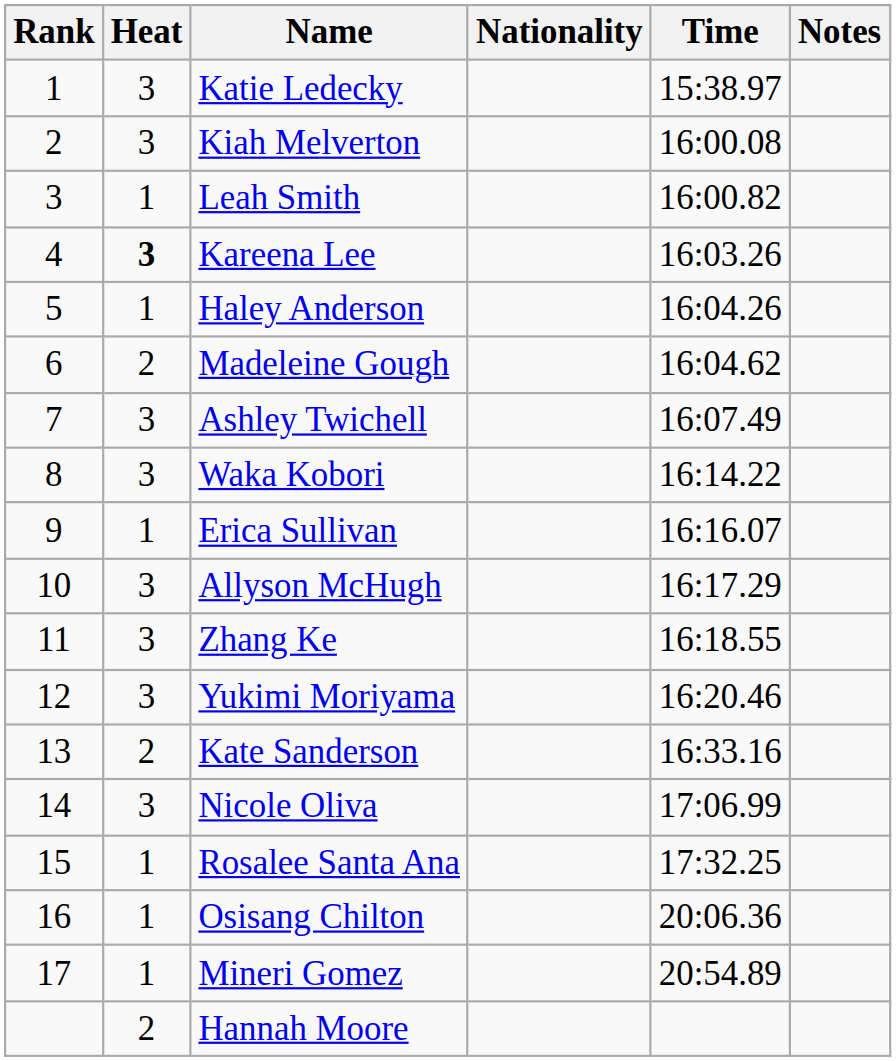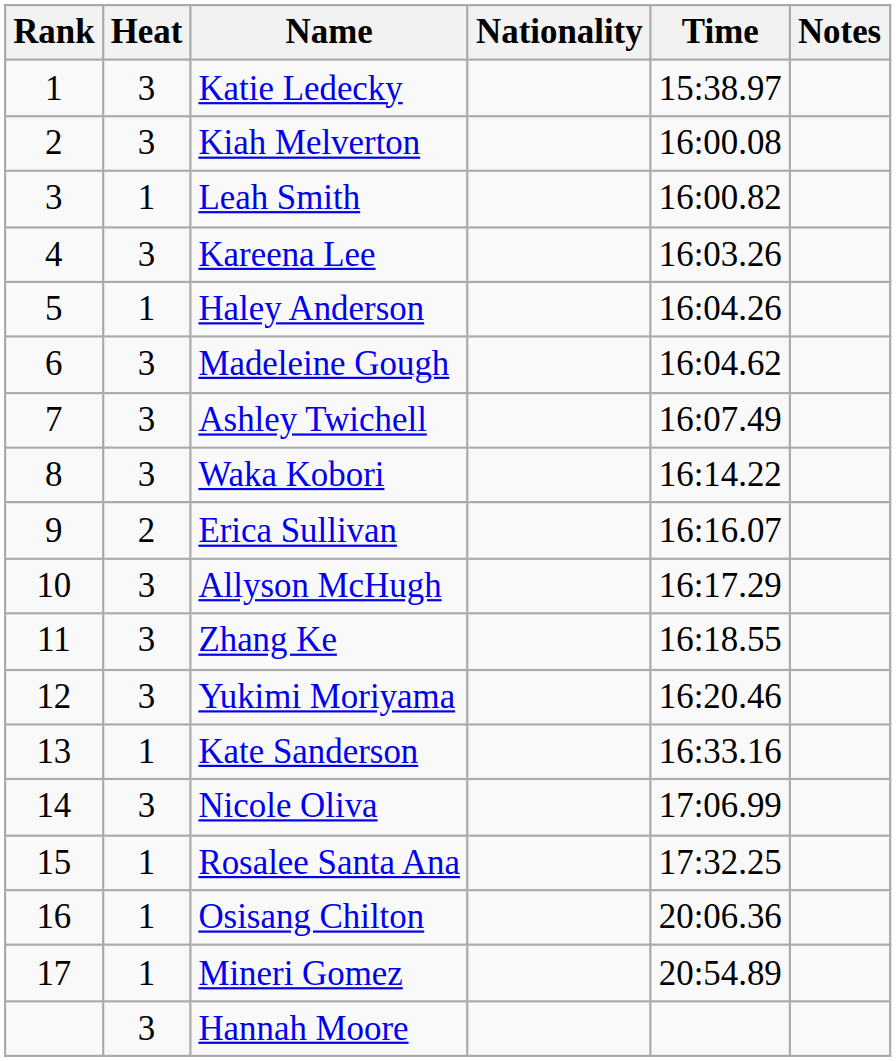 <table class="wikitable sortable" style="text-align:center">
 <tr>
 <th>Rank</th>
 <th>Heat</th>
 <th>Name</th>
 <th>Nationality</th>
 <th>Time</th>
 <th>Notes</th>
 </tr>
 <tr>
 <td>1</td>
 <td>3</td>
 <td align=left><a href='#'>Katie Ledecky</a></td>
 <td align=left></td>
 <td>15:38.97</td>
 <td></td>
 </tr>
 <tr>
 <td>2</td>
 <td>3</td>
 <td align=left><a href='#'>Kiah Melverton</a></td>
 <td align=left></td>
 <td>16:00.08</td>
 <td></td>
 </tr>
 <tr>
 <td>3</td>
 <td>1</td>
 <td align=left><a href='#'>Leah Smith</a></td>
 <td align=left></td>
 <td>16:00.82</td>
 <td></td>
 </tr>
 <tr>
 <td>4</td>
-<td><strong>3</strong></td>
+<td>3</td>
 <td align=left><a href='#'>Kareena Lee</a></td>
 <td align=left></td>
 <td>16:03.26</td>
 <td></td>
 </tr>
 <tr>
 <td>5</td>
 <td>1</td>
 <td align=left><a href='#'>Haley Anderson</a></td>
 <td align=left></td>
 <td>16:04.26</td>
 <td></td>
 </tr>
 <tr>
 <td>6</td>
-<td>2</td>
+<td>3</td>
 <td align=left><a href='#'>Madeleine Gough</a></td>
 <td align=left></td>
 <td>16:04.62</td>
 <td></td>
 </tr>
 <tr>
 <td>7</td>
 <td>3</td>
 <td align=left><a href='#'>Ashley Twichell</a></td>
 <td align=left></td>
 <td>16:07.49</td>
 <td></td>
 </tr>
 <tr>
 <td>8</td>
 <td>3</td>
 <td align=left><a href='#'>Waka Kobori</a></td>
 <td align=left></td>
 <td>16:14.22</td>
 <td></td>
 </tr>
 <tr>
 <td>9</td>
-<td>1</td>
+<td>2</td>
 <td align=left><a href='#'>Erica Sullivan</a></td>
 <td align=left></td>
 <td>16:16.07</td>
 <td></td>
 </tr>
 <tr>
 <td>10</td>
 <td>3</td>
 <td align=left><a href='#'>Allyson McHugh</a></td>
 <td align=left></td>
 <td>16:17.29</td>
 <td></td>
 </tr>
 <tr>
 <td>11</td>
 <td>3</td>
 <td align=left><a href='#'>Zhang Ke</a></td>
 <td align=left></td>
 <td>16:18.55</td>
 <td></td>
 </tr>
 <tr>
 <td>12</td>
 <td>3</td>
 <td align=left><a href='#'>Yukimi Moriyama</a></td>
 <td align=left></td>
 <td>16:20.46</td>
 <td></td>
 </tr>
 <tr>
 <td>13</td>
-<td>2</td>
+<td>1</td>
 <td align=left><a href='#'>Kate Sanderson</a></td>
 <td align=left></td>
 <td>16:33.16</td>
 <td></td>
 </tr>
 <tr>
 <td>14</td>
 <td>3</td>
 <td align=left><a href='#'>Nicole Oliva</a></td>
 <td align=left></td>
 <td>17:06.99</td>
 <td></td>
 </tr>
 <tr>
 <td>15</td>
 <td>1</td>
 <td align=left><a href='#'>Rosalee Santa Ana</a></td>
 <td align=left></td>
 <td>17:32.25</td>
 <td></td>
 </tr>
 <tr>
 <td>16</td>
 <td>1</td>
 <td align=left><a href='#'>Osisang Chilton</a></td>
 <td align=left></td>
 <td>20:06.36</td>
 <td></td>
 </tr>
 <tr>
 <td>17</td>
 <td>1</td>
 <td align=left><a href='#'>Mineri Gomez</a></td>
 <td align=left></td>
 <td>20:54.89</td>
 <td></td>
 </tr>
 <tr>
 <td></td>
-<td>2</td>
+<td>3</td>
 <td align=left><a href='#'>Hannah Moore</a></td>
 <td align=left></td>
 <td></td>
 <td></td>
 </tr>
 </table>
